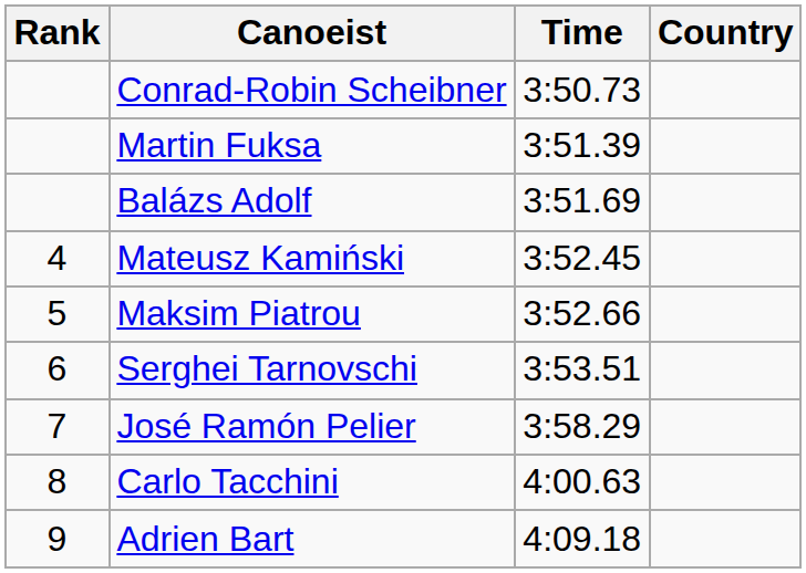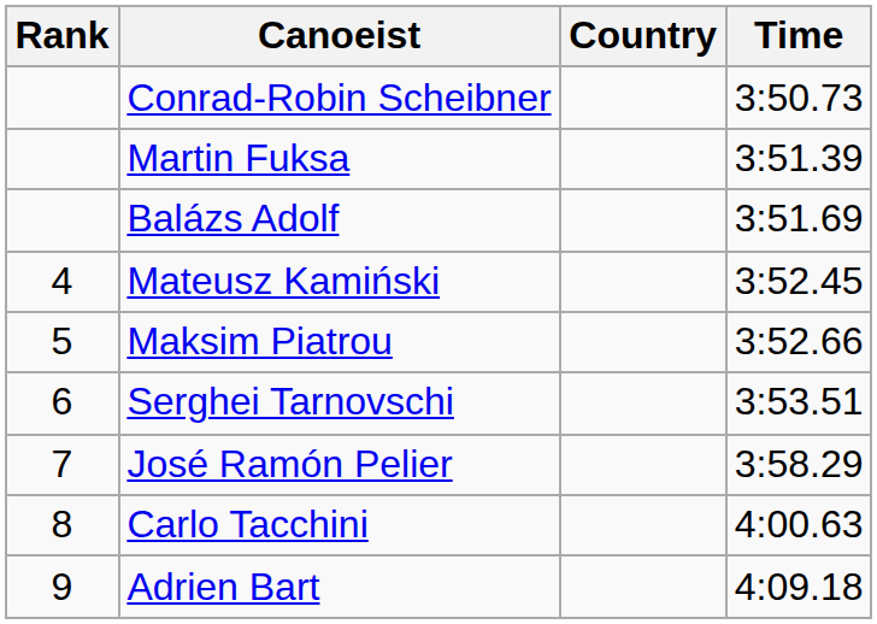 <table class="wikitable" style="text-align:center">
 <tr>
 <th>Rank</th>
 <th>Canoeist</th>
+<th>Country</th>
 <th>Time</th>
-<th>Country</th>
 </tr>
 <tr>
 <td></td>
 <td align="left"><a href='#'>Conrad-Robin Scheibner</a></td>
+<td align="left"></td>
 <td>3:50.73</td>
-<td align="left"></td>
 </tr>
 <tr>
 <td></td>
 <td align="left"><a href='#'>Martin Fuksa</a></td>
+<td align="left"></td>
 <td>3:51.39</td>
-<td align="left"></td>
 </tr>
 <tr>
 <td></td>
 <td align="left"><a href='#'>Balázs Adolf</a></td>
+<td align="left"></td>
 <td>3:51.69</td>
-<td align="left"></td>
 </tr>
 <tr>
 <td>4</td>
 <td align="left"><a href='#'>Mateusz Kamiński</a></td>
+<td align="left"></td>
 <td>3:52.45</td>
-<td align="left"></td>
 </tr>
 <tr>
 <td>5</td>
 <td align="left"><a href='#'>Maksim Piatrou</a></td>
+<td align="left"></td>
 <td>3:52.66</td>
-<td align="left"></td>
 </tr>
 <tr>
 <td>6</td>
 <td align="left"><a href='#'>Serghei Tarnovschi</a></td>
+<td align="left"></td>
 <td>3:53.51</td>
-<td align="left"></td>
 </tr>
 <tr>
 <td>7</td>
 <td align="left"><a href='#'>José Ramón Pelier</a></td>
+<td align="left"></td>
 <td>3:58.29</td>
-<td align="left"></td>
 </tr>
 <tr>
 <td>8</td>
 <td align="left"><a href='#'>Carlo Tacchini</a></td>
+<td align="left"></td>
 <td>4:00.63</td>
-<td align="left"></td>
 </tr>
 <tr>
 <td>9</td>
 <td align="left"><a href='#'>Adrien Bart</a></td>
+<td align="left"></td>
 <td>4:09.18</td>
-<td align="left"></td>
 </tr>
 </table>
